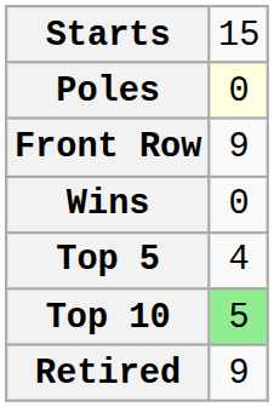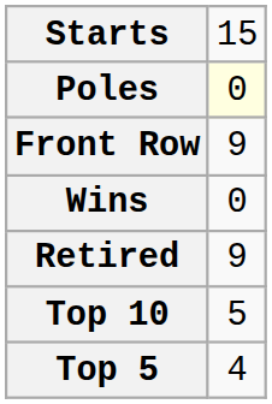 <table class="wikitable" style="text-align:center">
 <tr>
 <th>Starts</th>
 <td>15</td>
 </tr>
 <tr>
 <th>Poles</th>
 <td style="background: lightyellow;">0</td>
 </tr>
 <tr>
 <th>Front Row</th>
 <td>9</td>
 </tr>
 <tr>
 <th>Wins</th>
 <td>0</td>
 </tr>
 <tr>
+<th>Retired</th>
+<td>9</td>
+</tr>
+<tr>
+<th>Top 10</th>
+<td>5</td>
+</tr>
+<tr>
 <th>Top 5</th>
 <td>4</td>
 </tr>
-<tr>
-<th>Top 10</th>
-<td style="background: lightgreen;">5</td>
-</tr>
-<tr>
-<th>Retired</th>
-<td>9</td>
-</tr>
 </table>
